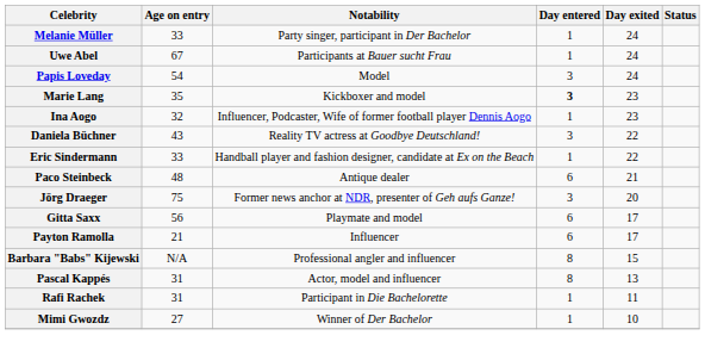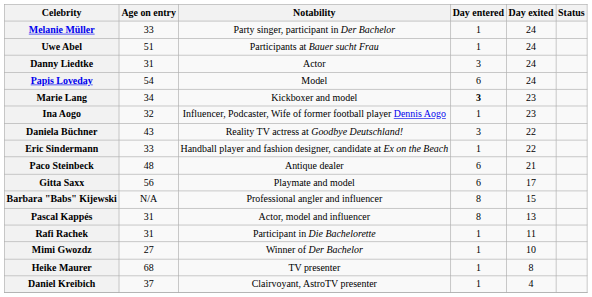 <table class="wikitable sortable" style="text-align:center; line-height:20px; width:auto;">
 <tr>
 <th scope="col">Celebrity</th>
 <th scope="col">Age on entry</th>
 <th scope="col">Notability</th>
 <th scope="col">Day entered</th>
 <th scope="col">Day exited</th>
 <th scope="col">Status</th>
 </tr>
 <tr>
 <th><a href='#'>Melanie Müller</a></th>
 <td>33</td>
 <td>Party singer, participant in <em>Der Bachelor</em></td>
 <td>1</td>
 <td>24</td>
 <td></td>
 </tr>
 <tr>
 <th>Uwe Abel</th>
-<td>67</td>
+<td>51</td>
 <td>Participants at <em>Bauer sucht Frau</em></td>
 <td>1</td>
+<td>24</td>
+<td></td>
+</tr>
+<tr>
+<th>Danny Liedtke</th>
+<td>31</td>
+<td>Actor</td>
+<td>3</td>
 <td>24</td>
 <td></td>
 </tr>
 <tr>
 <th><a href='#'>Papis Loveday</a></th>
 <td>54</td>
 <td>Model</td>
-<td>3</td>
+<td>6</td>
 <td>24</td>
 <td></td>
 </tr>
 <tr>
 <th>Marie Lang</th>
-<td>35</td>
+<td>34</td>
 <td>Kickboxer and model</td>
 <td><strong>3</strong></td>
 <td>23</td>
 <td></td>
 </tr>
 <tr>
 <th>Ina Aogo</th>
 <td>32</td>
 <td>Influencer, Podcaster, Wife of former football player <a href='#'>Dennis Aogo</a></td>
 <td>1</td>
 <td>23</td>
 <td></td>
 </tr>
 <tr>
 <th>Daniela Büchner</th>
 <td>43</td>
 <td>Reality TV actress at <em>Goodbye Deutschland!</em></td>
 <td>3</td>
 <td>22</td>
 <td></td>
 </tr>
 <tr>
 <th>Eric Sindermann</th>
 <td>33</td>
 <td>Handball player and fashion designer, candidate at <em>Ex on the Beach</em></td>
 <td>1</td>
 <td>22</td>
 <td></td>
 </tr>
 <tr>
 <th>Paco Steinbeck</th>
 <td>48</td>
 <td>Antique dealer</td>
 <td>6</td>
 <td>21</td>
 <td></td>
 </tr>
 <tr>
-<th>Jörg Draeger</th>
-<td>75</td>
-<td>Former news anchor at <a href='#'>NDR</a>, presenter of <em>Geh aufs Ganze!</em></td>
-<td>3</td>
-<td>20</td>
-<td></td>
-</tr>
-<tr>
 <th>Gitta Saxx</th>
 <td>56</td>
 <td>Playmate and model</td>
-<td>6</td>
-<td>17</td>
-<td></td>
-</tr>
-<tr>
-<th>Payton Ramolla</th>
-<td>21</td>
-<td>Influencer</td>
 <td>6</td>
 <td>17</td>
 <td></td>
 </tr>
 <tr>
 <th>Barbara "Babs" Kijewski</th>
 <td>N/A</td>
 <td>Professional angler and influencer</td>
 <td>8</td>
 <td>15</td>
 <td></td>
 </tr>
 <tr>
 <th>Pascal Kappés</th>
 <td>31</td>
 <td>Actor, model and influencer</td>
 <td>8</td>
 <td>13</td>
 <td></td>
 </tr>
 <tr>
 <th>Rafi Rachek</th>
 <td>31</td>
 <td>Participant in <em>Die Bachelorette</em></td>
 <td>1</td>
 <td>11</td>
 <td></td>
 </tr>
 <tr>
 <th>Mimi Gwozdz</th>
 <td>27</td>
 <td>Winner of <em>Der Bachelor</em></td>
 <td>1</td>
 <td>10</td>
 <td></td>
 </tr>
 <tr>
+<th>Heike Maurer</th>
+<td>68</td>
+<td>TV presenter</td>
+<td>1</td>
+<td>8</td>
+<td></td>
+</tr>
+<tr>
+<th>Daniel Kreibich</th>
+<td>37</td>
+<td>Clairvoyant, AstroTV presenter</td>
+<td>1</td>
+<td>4</td>
+<td></td>
+</tr>
+<tr>
 </tr>
 </table>
